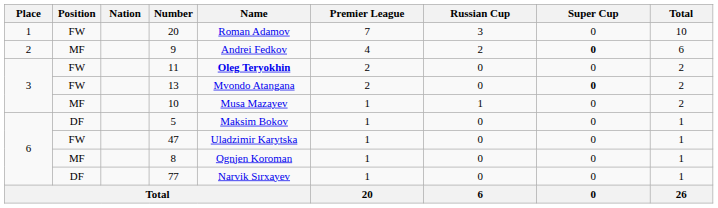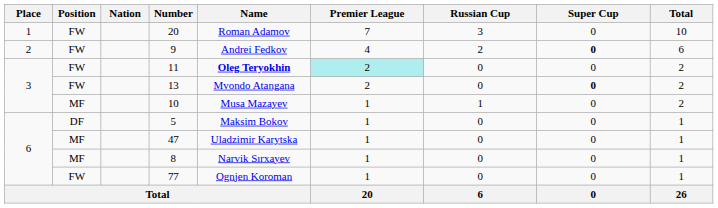 <table class="wikitable" style="font-size: 95%; text-align: center;">
 <tr>
 <th width=60>Place</th>
 <th width=60>Position</th>
 <th width=60>Nation</th>
 <th width=60>Number</th>
 <th width=150>Name</th>
 <th width=150>Premier League</th>
 <th width=150>Russian Cup</th>
 <th width=150>Super Cup</th>
 <th width=80>Total</th>
 </tr>
 <tr>
 <td>1</td>
 <td>FW</td>
 <td></td>
 <td>20</td>
 <td><a href='#'>Roman Adamov</a></td>
 <td>7</td>
 <td>3</td>
 <td>0</td>
 <td>10</td>
 </tr>
 <tr>
 <td>2</td>
-<td>MF</td>
+<td>FW</td>
 <td></td>
 <td>9</td>
 <td><a href='#'>Andrei Fedkov</a></td>
 <td>4</td>
 <td>2</td>
 <td><strong>0</strong></td>
 <td>6</td>
 </tr>
 <tr>
 <td rowspan="3">3</td>
 <td>FW</td>
 <td></td>
 <td>11</td>
 <td><strong><a href='#'>Oleg Teryokhin</a></strong></td>
-<td>2</td>
+<td style="background: paleturquoise;">2</td>
 <td>0</td>
 <td>0</td>
 <td>2</td>
 </tr>
 <tr>
 <td>FW</td>
 <td></td>
 <td>13</td>
 <td><a href='#'>Mvondo Atangana</a></td>
 <td>2</td>
 <td>0</td>
 <td><strong>0</strong></td>
 <td>2</td>
 </tr>
 <tr>
 <td>MF</td>
 <td></td>
 <td>10</td>
 <td><a href='#'>Musa Mazayev</a></td>
 <td>1</td>
 <td>1</td>
 <td>0</td>
 <td>2</td>
 </tr>
 <tr>
 <td rowspan="4">6</td>
 <td>DF</td>
 <td></td>
 <td>5</td>
 <td><a href='#'>Maksim Bokov</a></td>
 <td>1</td>
 <td>0</td>
 <td>0</td>
 <td>1</td>
 </tr>
 <tr>
-<td>FW</td>
+<td>MF</td>
 <td></td>
 <td>47</td>
 <td><a href='#'>Uladzimir Karytska</a></td>
 <td>1</td>
 <td>0</td>
 <td>0</td>
 <td>1</td>
 </tr>
 <tr>
 <td>MF</td>
 <td></td>
 <td>8</td>
-<td><a href='#'>Ognjen Koroman</a></td>
+<td><a href='#'>Narvik Sırxayev</a></td>
 <td>1</td>
 <td>0</td>
 <td>0</td>
 <td>1</td>
 </tr>
 <tr>
-<td>DF</td>
+<td>FW</td>
 <td></td>
 <td>77</td>
-<td><a href='#'>Narvik Sırxayev</a></td>
+<td><a href='#'>Ognjen Koroman</a></td>
 <td>1</td>
 <td>0</td>
 <td>0</td>
 <td>1</td>
 </tr>
 <tr>
 <th colspan=5>Total</th>
 <th>20</th>
 <th>6</th>
 <th>0</th>
 <th>26</th>
 </tr>
 </table>
